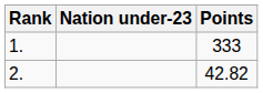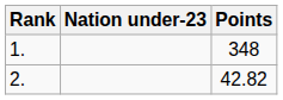 <table class="wikitable sortable">
 <tr>
 <th>Rank</th>
 <th>Nation under-23</th>
 <th>Points</th>
 </tr>
 <tr>
 <td>1.</td>
 <td></td>
-<td align=center>333</td>
+<td align=center>348</td>
 </tr>
 <tr>
 <td>2.</td>
 <td></td>
 <td align=center>42.82</td>
 </tr>
 </table>
